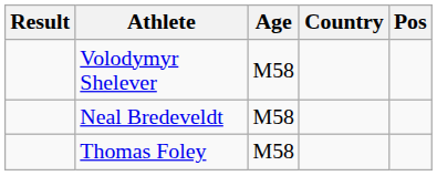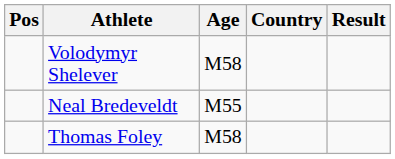 <table class="wikitable"  style="text-align:center; width:50%;">
 <tr>
-<th>Result</th>
+<th>Pos</th>
 <th>Athlete</th>
 <th>Age</th>
 <th>Country</th>
-<th>Pos</th>
+<th>Result</th>
 </tr>
 <tr>
-<td></td>
+<td align=center></td>
 <td align=left><a href='#'>Volodymyr Shelever</a></td>
 <td align=left>M58</td>
 <td align=left></td>
-<td align=center></td>
+<td></td>
 </tr>
 <tr>
+<td align=center></td>
+<td align=left><a href='#'>Neal Bredeveldt</a></td>
+<td align=left>M55</td>
+<td align=left></td>
 <td></td>
-<td align=left><a href='#'>Neal Bredeveldt</a></td>
-<td align=left>M58</td>
-<td align=left></td>
-<td align=center></td>
 </tr>
 <tr>
-<td></td>
+<td align=center></td>
 <td align=left><a href='#'>Thomas Foley</a></td>
 <td align=left>M58</td>
 <td align=left></td>
-<td align=center></td>
+<td></td>
 </tr>
 </table>
